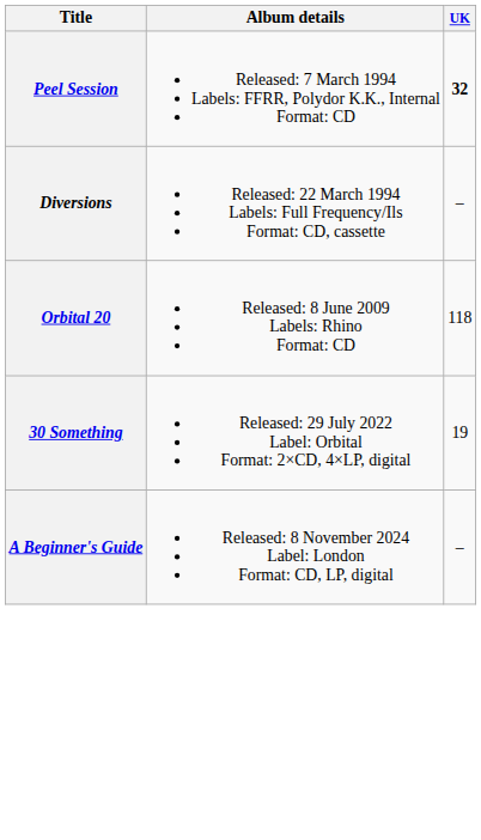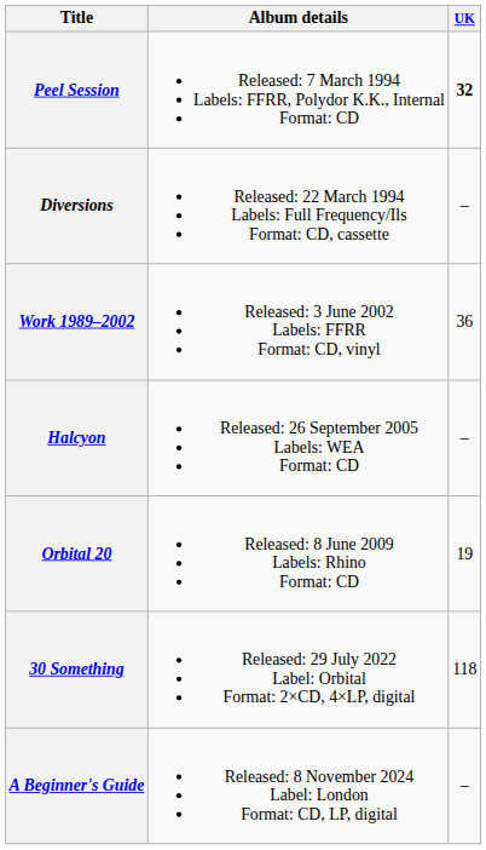 <table class="wikitable plainrowheaders" style=text-align:center;>
 <tr>
 <th scope="col">Title</th>
 <th scope="col">Album details</th>
 <th scope="col"><small><a href='#'>UK</a></small><br></th>
 </tr>
 <tr>
 <th scope="row"><em><a href='#'>Peel Session</a></em></th>
 <td><br><ul><li>Released: 7 March 1994</li><li>Labels: FFRR, Polydor K.K., Internal</li><li>Format: CD</li></ul></td>
 <td><strong>32</strong></td>
 </tr>
 <tr>
 <th scope="row"><em>Diversions</em></th>
 <td><br><ul><li>Released: 22 March 1994</li><li>Labels: Full Frequency/Ils</li><li>Format: CD, cassette</li></ul></td>
 <td>–</td>
 </tr>
 <tr>
+<th scope="row"><em><a href='#'>Work 1989–2002</a></em></th>
+<td><br><ul><li>Released: 3 June 2002</li><li>Labels: FFRR</li><li>Format: CD, vinyl</li></ul></td>
+<td>36</td>
+</tr>
+<tr>
+<th scope="row"><em><a href='#'>Halcyon</a></em></th>
+<td><br><ul><li>Released: 26 September 2005</li><li>Labels: WEA</li><li>Format: CD</li></ul></td>
+<td>–</td>
+</tr>
+<tr>
 <th scope="row"><em><a href='#'>Orbital 20</a></em></th>
 <td><br><ul><li>Released: 8 June 2009</li><li>Labels: Rhino</li><li>Format: CD</li></ul></td>
-<td>118</td>
+<td>19</td>
 </tr>
 <tr>
 <th scope="row"><em><a href='#'>30 Something</a></em></th>
 <td><br><ul><li>Released: 29 July 2022</li><li>Label: Orbital</li><li>Format: 2×CD, 4×LP, digital</li></ul></td>
-<td>19</td>
+<td>118</td>
 </tr>
 <tr>
 <th scope="row"><em><a href='#'>A Beginner's Guide</a></em></th>
 <td><br><ul><li>Released: 8 November 2024</li><li>Label: London</li><li>Format: CD, LP, digital</li></ul></td>
 <td>–</td>
 </tr>
 </table>
